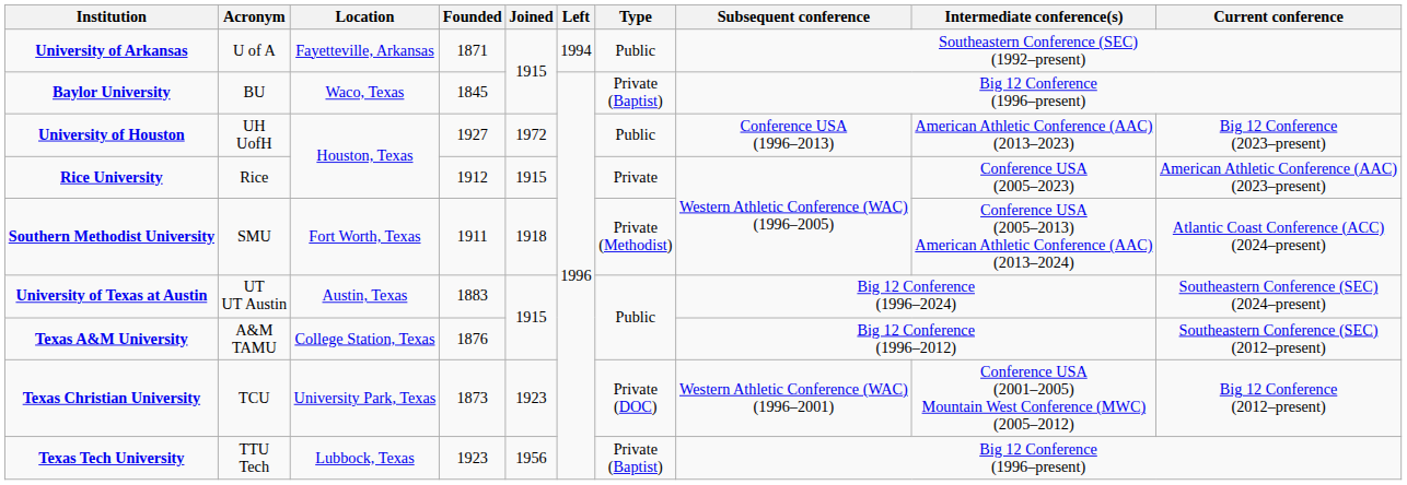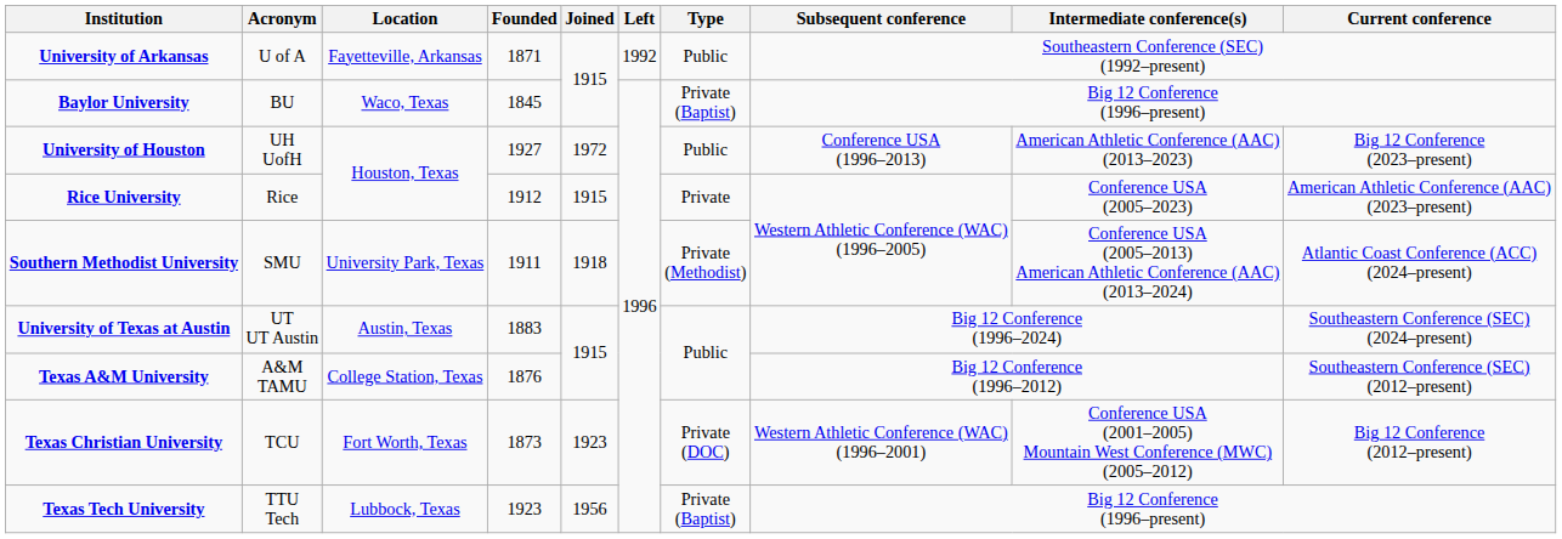 <table class="wikitable sortable" style="text-align:center">
 <tr>
 <th scope="col">Institution</th>
 <th scope="col">Acronym</th>
 <th scope="col">Location</th>
 <th scope="col">Founded</th>
 <th scope="col">Joined</th>
 <th scope="col">Left</th>
 <th scope="col">Type</th>
 <th scope="col">Subsequent conference</th>
 <th scope="col">Intermediate conference(s)</th>
 <th scope="col">Current conference</th>
 </tr>
 <tr>
 <td><strong><a href='#'>University of Arkansas</a></strong></td>
 <td>U of A</td>
 <td><a href='#'>Fayetteville, Arkansas</a></td>
 <td>1871</td>
 <td rowspan="2">1915</td>
-<td>1994</td>
+<td>1992</td>
 <td>Public</td>
 <td colspan="3"><a href='#'>Southeastern Conference (SEC)</a><br>(1992–present)</td>
 </tr>
 <tr>
 <td><strong><a href='#'>Baylor University</a></strong></td>
 <td>BU</td>
 <td><a href='#'>Waco, Texas</a></td>
 <td>1845</td>
 <td rowspan="8">1996</td>
 <td>Private<br>(<a href='#'>Baptist</a>)</td>
 <td colspan="3"><a href='#'>Big 12 Conference</a><br>(1996–present)</td>
 </tr>
 <tr>
 <td><strong><a href='#'>University of Houston</a></strong></td>
 <td>UH<br>UofH</td>
 <td rowspan="2"><a href='#'>Houston, Texas</a></td>
 <td>1927</td>
 <td>1972</td>
 <td>Public</td>
 <td><a href='#'>Conference USA</a><br>(1996–2013)<br></td>
 <td><a href='#'>American Athletic Conference (AAC)</a><br>(2013–2023)</td>
 <td><a href='#'>Big 12 Conference</a><br>(2023–present)</td>
 </tr>
 <tr>
 <td><strong><a href='#'>Rice University</a></strong></td>
 <td>Rice</td>
 <td>1912</td>
 <td>1915</td>
 <td>Private</td>
 <td rowspan="2"><a href='#'> Western Athletic Conference (WAC)</a><br>(1996–2005)</td>
 <td><a href='#'>Conference USA</a><br>(2005–2023)</td>
 <td><a href='#'>American Athletic Conference (AAC)</a><br>(2023–present)</td>
 </tr>
 <tr>
 <td><strong><a href='#'>Southern Methodist University</a></strong></td>
 <td>SMU</td>
-<td><a href='#'>Fort Worth, Texas</a></td>
+<td><a href='#'>University Park, Texas</a></td>
 <td>1911</td>
 <td>1918</td>
 <td>Private<br>(<a href='#'>Methodist</a>)</td>
 <td><a href='#'>Conference USA</a><br>(2005–2013)<br><a href='#'>American Athletic Conference (AAC)</a><br>(2013–2024)</td>
 <td><a href='#'>Atlantic Coast Conference (ACC)</a><br>(2024–present)</td>
 </tr>
 <tr>
 <td><strong><a href='#'>University of Texas at Austin</a></strong></td>
 <td>UT<br>UT Austin</td>
 <td><a href='#'>Austin, Texas</a></td>
 <td>1883</td>
 <td rowspan="2">1915</td>
 <td rowspan="2">Public</td>
 <td colspan="2"><a href='#'>Big 12 Conference</a><br>(1996–2024)</td>
 <td><a href='#'>Southeastern Conference (SEC)</a><br>(2024–present)</td>
 </tr>
 <tr>
 <td><strong><a href='#'>Texas A&M University</a></strong></td>
 <td>A&M<br>TAMU</td>
 <td><a href='#'>College Station, Texas</a></td>
 <td>1876</td>
 <td colspan="2"><a href='#'>Big 12 Conference</a><br>(1996–2012)</td>
 <td><a href='#'>Southeastern Conference (SEC)</a><br>(2012–present)</td>
 </tr>
 <tr>
 <td><strong><a href='#'>Texas Christian University</a></strong></td>
 <td>TCU</td>
-<td><a href='#'>University Park, Texas</a></td>
+<td><a href='#'>Fort Worth, Texas</a></td>
 <td>1873</td>
 <td>1923</td>
 <td>Private<br>(<a href='#'>DOC</a>)</td>
 <td><a href='#'> Western Athletic Conference (WAC)</a><br>(1996–2001)</td>
 <td><a href='#'>Conference USA</a><br>(2001–2005)<br><a href='#'>Mountain West Conference (MWC)</a><br>(2005–2012)</td>
 <td><a href='#'>Big 12 Conference</a><br>(2012–present)</td>
 </tr>
 <tr>
 <td><strong><a href='#'>Texas Tech University</a></strong></td>
 <td>TTU<br>Tech</td>
 <td><a href='#'>Lubbock, Texas</a></td>
 <td>1923</td>
 <td>1956</td>
 <td>Private<br>(<a href='#'>Baptist</a>)</td>
 <td colspan="3"><a href='#'>Big 12 Conference</a><br>(1996–present)</td>
 </tr>
 </table>
